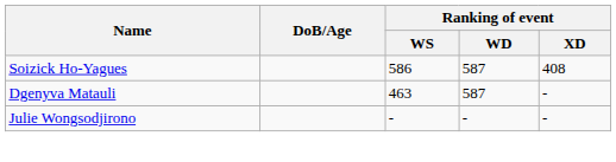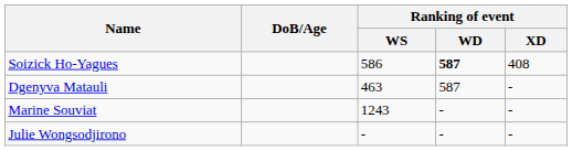 <table class="wikitable" style="width:600px; font-size:95%;">
 <tr>
 <th rowspan="2" align="left">Name</th>
 <th rowspan="2" align="left">DoB/Age</th>
 <th colspan="3" align="center">Ranking of event</th>
 </tr>
 <tr>
 <th align="center">WS</th>
 <th>WD</th>
 <th align="center">XD</th>
 </tr>
 <tr>
 <td><a href='#'>Soizick Ho-Yagues</a></td>
 <td></td>
 <td>586</td>
-<td>587</td>
+<td><strong>587</strong></td>
 <td>408</td>
 </tr>
 <tr>
 <td><a href='#'>Dgenyva Matauli</a></td>
 <td></td>
 <td>463</td>
 <td>587</td>
 <td>-</td>
 </tr>
 <tr>
+<td><a href='#'>Marine Souviat</a></td>
+<td></td>
+<td>1243</td>
+<td>-</td>
+<td>-</td>
+</tr>
+<tr>
 <td><a href='#'>Julie Wongsodjirono</a></td>
 <td></td>
 <td>-</td>
 <td>-</td>
 <td>-</td>
 </tr>
 </table>
